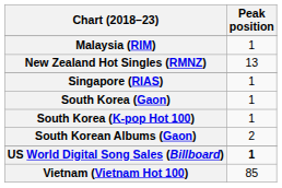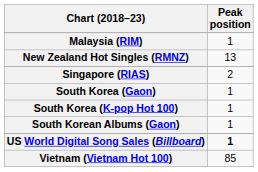 <table class="wikitable sortable plainrowheaders" style="text-align:center">
 <tr>
 <th scope="col">Chart (2018–23)</th>
 <th scope="col">Peak<br>position</th>
 </tr>
 <tr>
 </tr>
 <tr>
 </tr>
 <tr>
 </tr>
 <tr>
 <th scope="row">Malaysia (<a href='#'>RIM</a>)</th>
 <td>1</td>
 </tr>
 <tr>
 <th scope="row">New Zealand Hot Singles (<a href='#'>RMNZ</a>)</th>
 <td>13</td>
 </tr>
 <tr>
 </tr>
 <tr>
 <th scope="row">Singapore (<a href='#'>RIAS</a>)</th>
-<td>1</td>
+<td>2</td>
 </tr>
 <tr>
 <th scope="row">South Korea (<a href='#'>Gaon</a>)</th>
 <td>1</td>
 </tr>
 <tr>
 <th scope="row">South Korea (<a href='#'>K-pop Hot 100</a>)</th>
 <td>1</td>
 </tr>
 <tr>
 <th scope="row">South Korean Albums (<a href='#'>Gaon</a>)</th>
-<td>2</td>
+<td>1</td>
 </tr>
 <tr>
 </tr>
 <tr>
 <th scope="row">US <a href='#'>World Digital Song Sales</a> (<em><a href='#'>Billboard</a></em>)</th>
 <td><strong>1</strong></td>
 </tr>
 <tr>
 <th scope="row">Vietnam (<a href='#'>Vietnam Hot 100</a>)</th>
 <td>85</td>
 </tr>
 </table>
